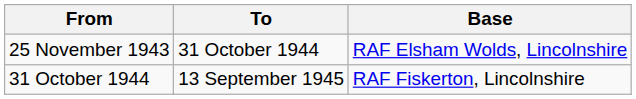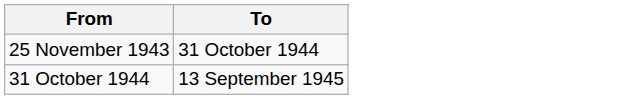 <table class="wikitable">
 <tr>
 <th>From</th>
 <th>To</th>
-<th>Base</th>
 </tr>
 <tr>
 <td>25 November 1943</td>
 <td>31 October 1944</td>
-<td><a href='#'>RAF Elsham Wolds</a>, <a href='#'>Lincolnshire</a></td>
 </tr>
 <tr>
 <td>31 October 1944</td>
 <td>13 September 1945</td>
-<td><a href='#'>RAF Fiskerton</a>, Lincolnshire</td>
 </tr>
 </table>
